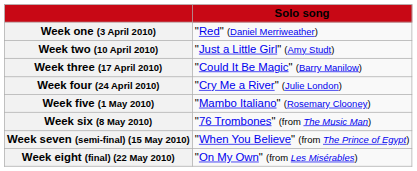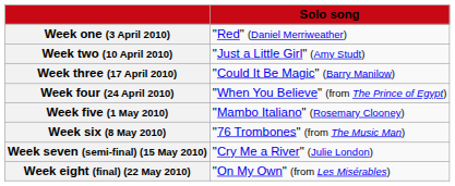 <table class="wikitable">
 <tr>
 <th style="background:#C80815"></th>
 <th style="background:#C80815">Solo song</th>
 </tr>
 <tr>
 <th>Week one <small>(3 April 2010)</small></th>
 <td>"<a href='#'>Red</a>" <small>(<a href='#'>Daniel Merriweather</a>)</small></td>
 </tr>
 <tr>
 <th>Week two <small>(10 April 2010)</small></th>
 <td>"<a href='#'>Just a Little Girl</a>" <small>(<a href='#'>Amy Studt</a>)</small></td>
 </tr>
 <tr>
 <th>Week three <small>(17 April 2010)</small></th>
 <td>"<a href='#'>Could It Be Magic</a>" <small>(<a href='#'>Barry Manilow</a>)</small></td>
 </tr>
 <tr>
 <th>Week four <small>(24 April 2010)</small></th>
-<td>"<a href='#'>Cry Me a River</a>" <small>(<a href='#'>Julie London</a>)</small></td>
+<td>"<a href='#'>When You Believe</a>" <small>(from <em><a href='#'>The Prince of Egypt</a></em>)</small></td>
 </tr>
 <tr>
 <th>Week five <small>(1 May 2010)</small></th>
 <td>"<a href='#'>Mambo Italiano</a>" <small>(<a href='#'>Rosemary Clooney</a>)</small></td>
 </tr>
 <tr>
 <th>Week six <small>(8 May 2010)</small></th>
 <td>"<a href='#'>76 Trombones</a>" <small>(from <em><a href='#'>The Music Man</a></em>)</small></td>
 </tr>
 <tr>
 <th>Week seven <small>(semi-final) (15 May 2010)</small></th>
-<td>"<a href='#'>When You Believe</a>" <small>(from <em><a href='#'>The Prince of Egypt</a></em>)</small></td>
+<td>"<a href='#'>Cry Me a River</a>" <small>(<a href='#'>Julie London</a>)</small></td>
 </tr>
 <tr>
 <th>Week eight <small>(final) (22 May 2010)</small></th>
 <td>"<a href='#'>On My Own</a>" <small>(from <em><a href='#'>Les Misérables</a></em>)</small></td>
 </tr>
 </table>
